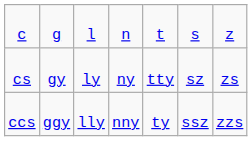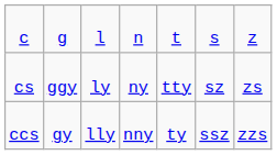 <table class="wikitable" style="line-height: 1.2">
 <tr align=center>
 <td> <br> <a href='#'>c</a></td>
 <td> <br> <a href='#'>g</a></td>
 <td> <br> <a href='#'>l</a></td>
 <td> <br> <a href='#'>n</a></td>
 <td> <br> <a href='#'>t</a></td>
 <td> <br> <a href='#'>s</a></td>
 <td> <br> <a href='#'>z</a></td>
 </tr>
 <tr align=center>
 <td> <br> <a href='#'>cs</a></td>
-<td> <br> <a href='#'>gy</a></td>
+<td> <br> <a href='#'>ggy</a></td>
 <td> <br> <a href='#'>ly</a></td>
 <td> <br> <a href='#'>ny</a></td>
 <td> <br> <a href='#'>tty</a></td>
 <td> <br> <a href='#'>sz</a></td>
 <td> <br> <a href='#'>zs</a></td>
 </tr>
 <tr align=center>
 <td> <br> <a href='#'>ccs</a></td>
-<td> <br> <a href='#'>ggy</a></td>
+<td> <br> <a href='#'>gy</a></td>
 <td> <br> <a href='#'>lly</a></td>
 <td> <br> <a href='#'>nny</a></td>
 <td> <br> <a href='#'>ty</a></td>
 <td> <br> <a href='#'>ssz</a></td>
 <td> <br> <a href='#'>zzs</a></td>
 </tr>
 </table>
